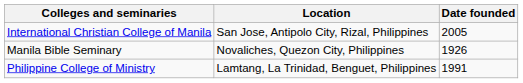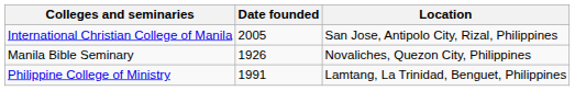 <table class="wikitable">
 <tr>
 <th>Colleges and seminaries</th>
+<th>Date founded</th>
 <th>Location</th>
-<th>Date founded</th>
 </tr>
 <tr>
 <td><a href='#'>International Christian College of Manila</a></td>
+<td>2005</td>
 <td>San Jose, Antipolo City, Rizal, Philippines</td>
-<td>2005</td>
 </tr>
 <tr>
 <td>Manila Bible Seminary</td>
+<td>1926</td>
 <td>Novaliches, Quezon City, Philippines</td>
-<td>1926</td>
 </tr>
 <tr>
 <td><a href='#'>Philippine College of Ministry</a></td>
+<td>1991</td>
 <td>Lamtang, La Trinidad, Benguet, Philippines</td>
-<td>1991</td>
 </tr>
 </table>
